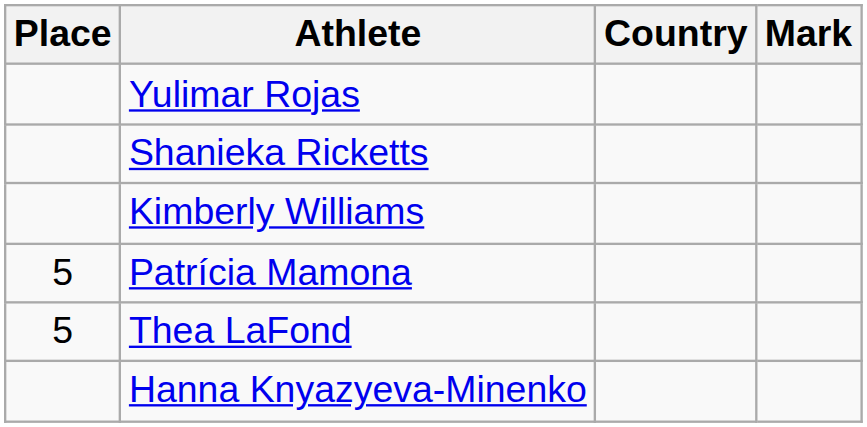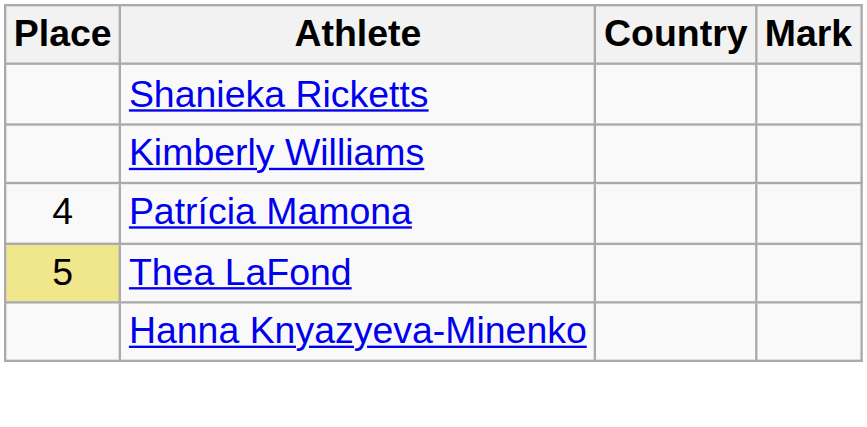 <table class="wikitable">
 <tr>
 <th>Place</th>
 <th>Athlete</th>
 <th>Country</th>
 <th>Mark</th>
-</tr>
-<tr>
-<td align=center></td>
-<td><a href='#'>Yulimar Rojas</a></td>
-<td></td>
-<td> </td>
 </tr>
 <tr>
 <td align=center></td>
 <td><a href='#'>Shanieka Ricketts</a></td>
 <td></td>
 <td> </td>
 </tr>
 <tr>
 <td align=center></td>
 <td><a href='#'>Kimberly Williams</a></td>
 <td></td>
 <td> </td>
 </tr>
 <tr>
-<td align=center>5</td>
+<td align=center>4</td>
 <td><a href='#'>Patrícia Mamona</a></td>
 <td></td>
 <td> </td>
 </tr>
 <tr>
-<td align=center>5</td>
+<td align=center style="background: khaki;">5</td>
 <td><a href='#'>Thea LaFond</a></td>
 <td></td>
 <td> </td>
 </tr>
 <tr>
 <td align=center></td>
 <td><a href='#'>Hanna Knyazyeva-Minenko</a></td>
 <td></td>
 <td></td>
 </tr>
 </table>
